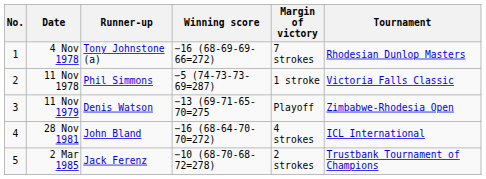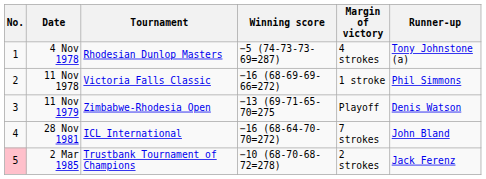 <table class="wikitable" style="font-size:95%;">
 <tr>
 <th>No.</th>
 <th>Date</th>
-<th>Runner-up</th>
+<th>Tournament</th>
 <th>Winning score</th>
 <th>Margin of<br>victory</th>
-<th>Tournament</th>
+<th>Runner-up</th>
 </tr>
 <tr>
 <td align=center>1</td>
 <td align=right>4 Nov <a href='#'>1978</a></td>
+<td><a href='#'>Rhodesian Dunlop Masters</a></td>
+<td>−5 (74-73-73-69=287)</td>
+<td>4 strokes</td>
 <td> <a href='#'>Tony Johnstone</a> (a)</td>
-<td>−16 (68-69-69-66=272)</td>
-<td>7 strokes</td>
-<td><a href='#'>Rhodesian Dunlop Masters</a></td>
 </tr>
 <tr>
 <td align=center>2</td>
 <td align=right>11 Nov 1978</td>
+<td><a href='#'>Victoria Falls Classic</a></td>
+<td>−16 (68-69-69-66=272)</td>
+<td>1 stroke</td>
 <td> <a href='#'>Phil Simmons</a></td>
-<td>−5 (74-73-73-69=287)</td>
-<td>1 stroke</td>
-<td><a href='#'>Victoria Falls Classic</a></td>
 </tr>
 <tr>
 <td align=center>3</td>
 <td align=right>11 Nov <a href='#'>1979</a></td>
-<td> <a href='#'>Denis Watson</a></td>
+<td><a href='#'>Zimbabwe-Rhodesia Open</a></td>
 <td>−13 (69-71-65-70=275</td>
 <td>Playoff</td>
-<td><a href='#'>Zimbabwe-Rhodesia Open</a></td>
+<td> <a href='#'>Denis Watson</a></td>
 </tr>
 <tr>
 <td align=center>4</td>
 <td align=right>28 Nov <a href='#'>1981</a></td>
+<td><a href='#'>ICL International</a></td>
+<td>−16 (68-64-70-70=272)</td>
+<td>7 strokes</td>
 <td> <a href='#'>John Bland</a></td>
-<td>−16 (68-64-70-70=272)</td>
-<td>4 strokes</td>
-<td><a href='#'>ICL International</a></td>
 </tr>
 <tr>
-<td align=center>5</td>
+<td align=center style="background: pink;">5</td>
 <td align=right>2 Mar <a href='#'>1985</a></td>
-<td> <a href='#'>Jack Ferenz</a></td>
+<td><a href='#'>Trustbank Tournament of Champions</a></td>
 <td>−10 (68-70-68-72=278)</td>
 <td>2 strokes</td>
-<td><a href='#'>Trustbank Tournament of Champions</a></td>
+<td> <a href='#'>Jack Ferenz</a></td>
 </tr>
 </table>
